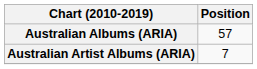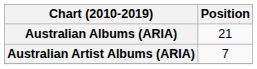 <table class="wikitable plainrowheaders" style="text-align:center">
 <tr>
 <th scope="col">Chart (2010-2019)</th>
 <th scope="col">Position</th>
 </tr>
 <tr>
 <th scope="row">Australian Albums (ARIA)</th>
-<td>57</td>
+<td>21</td>
 </tr>
 <tr>
 <th scope="row">Australian Artist Albums (ARIA)</th>
 <td>7</td>
 </tr>
 <tr>
 </tr>
 </table>
